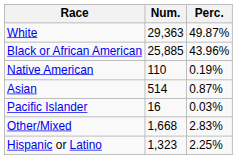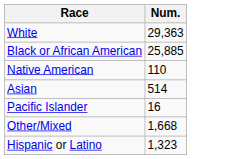 <table class="wikitable">
 <tr>
 <th>Race</th>
 <th>Num.</th>
-<th>Perc.</th>
 </tr>
 <tr>
 <td><a href='#'>White</a></td>
 <td>29,363</td>
-<td>49.87%</td>
 </tr>
 <tr>
 <td><a href='#'>Black or African American</a></td>
 <td>25,885</td>
-<td>43.96%</td>
 </tr>
 <tr>
 <td><a href='#'>Native American</a></td>
 <td>110</td>
-<td>0.19%</td>
 </tr>
 <tr>
 <td><a href='#'>Asian</a></td>
 <td>514</td>
-<td>0.87%</td>
 </tr>
 <tr>
 <td><a href='#'>Pacific Islander</a></td>
 <td>16</td>
-<td>0.03%</td>
 </tr>
 <tr>
 <td><a href='#'>Other/Mixed</a></td>
 <td>1,668</td>
-<td>2.83%</td>
 </tr>
 <tr>
 <td><a href='#'>Hispanic</a> or <a href='#'>Latino</a></td>
 <td>1,323</td>
-<td>2.25%</td>
 </tr>
 </table>
